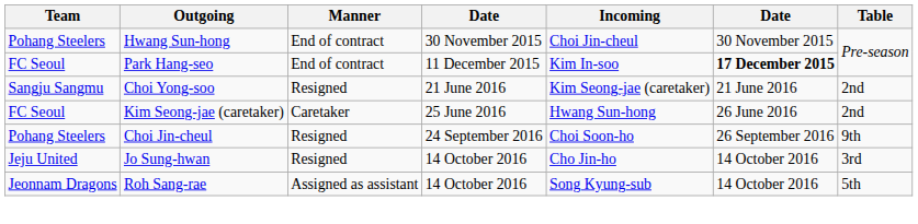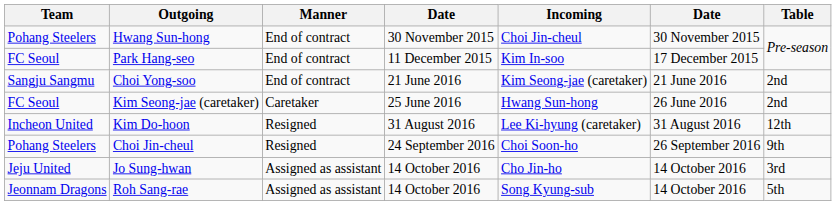 <table class="wikitable">
 <tr>
 <th>Team</th>
 <th>Outgoing</th>
 <th>Manner</th>
 <th>Date</th>
 <th>Incoming</th>
 <th>Date</th>
 <th>Table</th>
 </tr>
 <tr>
 <td><a href='#'>Pohang Steelers</a></td>
 <td> <a href='#'>Hwang Sun-hong</a></td>
 <td>End of contract</td>
 <td>30 November 2015</td>
 <td> <a href='#'>Choi Jin-cheul</a></td>
 <td>30 November 2015</td>
 <td rowspan="2"><em>Pre-season</em></td>
 </tr>
 <tr>
 <td><a href='#'>FC Seoul</a></td>
 <td> <a href='#'>Park Hang-seo</a></td>
 <td>End of contract</td>
 <td>11 December 2015</td>
 <td> <a href='#'>Kim In-soo</a></td>
-<td><strong>17 December 2015</strong></td>
+<td>17 December 2015</td>
 </tr>
 <tr>
 <td><a href='#'>Sangju Sangmu</a></td>
 <td> <a href='#'>Choi Yong-soo</a></td>
-<td>Resigned</td>
+<td>End of contract</td>
 <td>21 June 2016</td>
 <td> <a href='#'>Kim Seong-jae</a> (caretaker)</td>
 <td>21 June 2016</td>
 <td>2nd</td>
 </tr>
 <tr>
 <td><a href='#'>FC Seoul</a></td>
 <td> <a href='#'>Kim Seong-jae</a> (caretaker)</td>
 <td>Caretaker</td>
 <td>25 June 2016</td>
 <td> <a href='#'>Hwang Sun-hong</a></td>
 <td>26 June 2016</td>
 <td>2nd</td>
 </tr>
 <tr>
+<td><a href='#'>Incheon United</a></td>
+<td> <a href='#'>Kim Do-hoon</a></td>
+<td>Resigned</td>
+<td>31 August 2016</td>
+<td> <a href='#'>Lee Ki-hyung</a> (caretaker)</td>
+<td>31 August 2016</td>
+<td>12th</td>
+</tr>
+<tr>
 <td><a href='#'>Pohang Steelers</a></td>
 <td> <a href='#'>Choi Jin-cheul</a></td>
 <td>Resigned</td>
 <td>24 September 2016</td>
 <td> <a href='#'>Choi Soon-ho</a></td>
 <td>26 September 2016</td>
 <td>9th</td>
 </tr>
 <tr>
 <td><a href='#'>Jeju United</a></td>
 <td> <a href='#'>Jo Sung-hwan</a></td>
-<td>Resigned</td>
+<td>Assigned as assistant</td>
 <td>14 October 2016</td>
 <td> <a href='#'>Cho Jin-ho</a></td>
 <td>14 October 2016</td>
 <td>3rd</td>
 </tr>
 <tr>
 <td><a href='#'>Jeonnam Dragons</a></td>
 <td> <a href='#'>Roh Sang-rae</a></td>
 <td>Assigned as assistant</td>
 <td>14 October 2016</td>
 <td> <a href='#'>Song Kyung-sub</a></td>
 <td>14 October 2016</td>
 <td>5th</td>
 </tr>
 </table>
